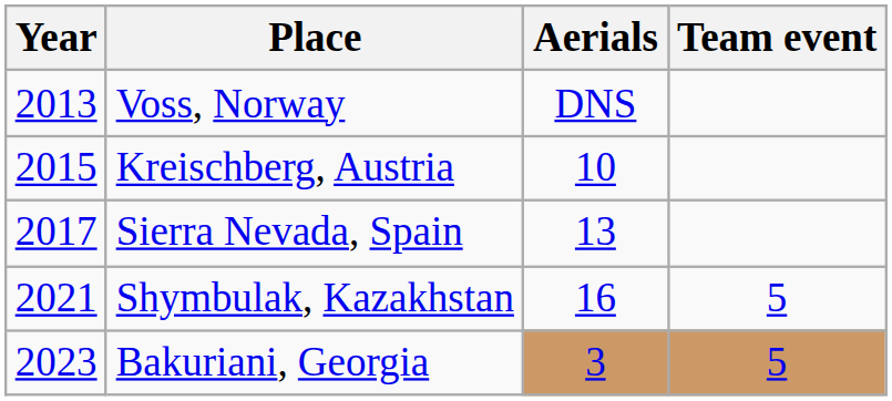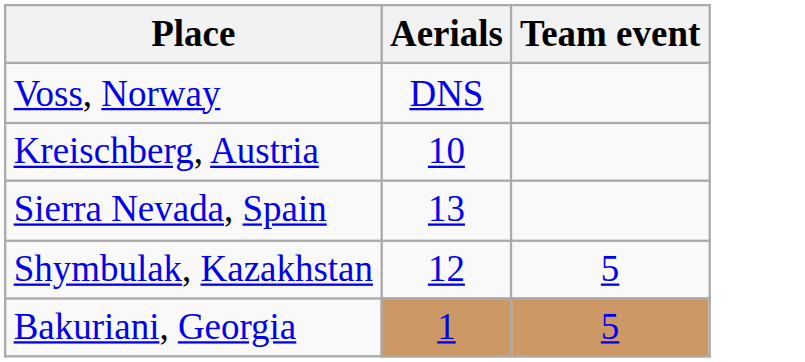 <table class="wikitable sortable" style="text-align:center;">
 <tr>
-<th>Year</th>
 <th>Place</th>
 <th>Aerials</th>
 <th>Team event</th>
 </tr>
 <tr>
-<td><a href='#'>2013</a></td>
 <td style="text-align:left;"> <a href='#'>Voss</a>, <a href='#'>Norway</a></td>
 <td><a href='#'>DNS</a></td>
 <td></td>
 </tr>
 <tr>
-<td><a href='#'>2015</a></td>
 <td style="text-align:left;"> <a href='#'>Kreischberg</a>, <a href='#'>Austria</a></td>
 <td><a href='#'>10</a></td>
 <td></td>
 </tr>
 <tr>
-<td><a href='#'>2017</a></td>
 <td style="text-align:left;"> <a href='#'>Sierra Nevada</a>, <a href='#'>Spain</a></td>
 <td><a href='#'>13</a></td>
 <td></td>
 </tr>
 <tr>
-<td><a href='#'>2021</a></td>
 <td style="text-align:left;"> <a href='#'>Shymbulak</a>, <a href='#'>Kazakhstan</a></td>
-<td><a href='#'>16</a></td>
+<td><a href='#'>12</a></td>
 <td><a href='#'>5</a></td>
 </tr>
 <tr>
-<td><a href='#'>2023</a></td>
 <td style="text-align:left;"> <a href='#'>Bakuriani</a>, <a href='#'>Georgia</a></td>
-<td bgcolor="cc9966"><a href='#'>3</a></td>
+<td bgcolor="cc9966"><a href='#'>1</a></td>
 <td bgcolor="cc9966"><a href='#'>5</a></td>
 </tr>
 </table>
